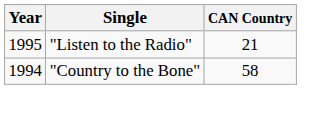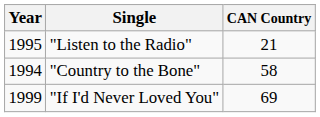 <table class="wikitable">
 <tr>
 <th>Year</th>
 <th>Single</th>
 <th><small>CAN Country</small></th>
 </tr>
 <tr>
 <td>1995</td>
 <td>"Listen to the Radio"</td>
 <td align="center">21</td>
 </tr>
 <tr>
 <td>1994</td>
 <td>"Country to the Bone"</td>
 <td align="center">58</td>
 </tr>
+<tr>
+<td>1999</td>
+<td>"If I'd Never Loved You"</td>
+<td align="center">69</td>
+</tr>
 </table>
